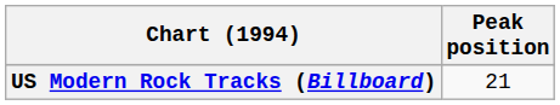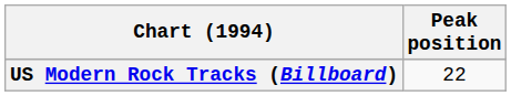 <table class="wikitable plainrowheaders" style="text-align:center;" border="1">
 <tr>
 <th scope="col">Chart (1994)</th>
 <th scope="col">Peak<br>position</th>
 </tr>
 <tr>
 </tr>
 <tr>
 </tr>
 <tr>
 <th scope="row">US <a href='#'>Modern Rock Tracks</a> (<em><a href='#'>Billboard</a></em>)</th>
-<td>21</td>
+<td>22</td>
 </tr>
 </table>
